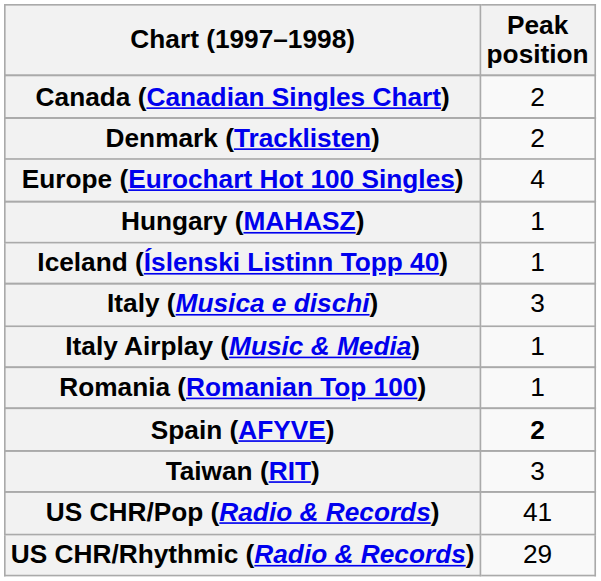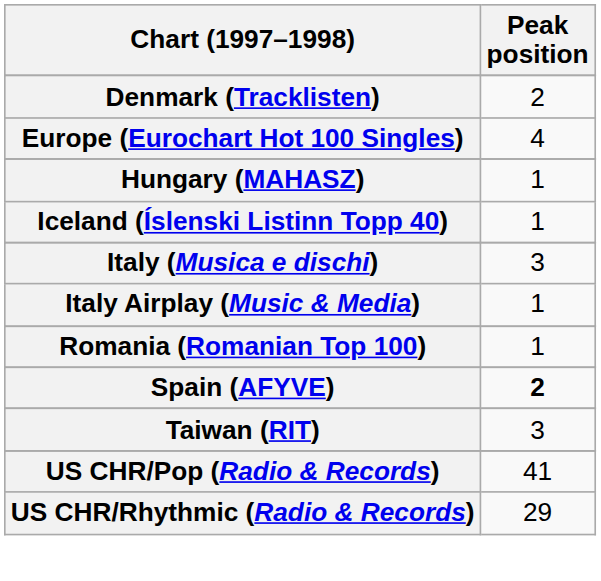 <table class="wikitable sortable plainrowheaders" style="text-align:center">
 <tr>
 <th scope="col">Chart (1997–1998)</th>
 <th scope="col">Peak<br>position</th>
 </tr>
 <tr>
 </tr>
 <tr>
 </tr>
 <tr>
 </tr>
 <tr>
-</tr>
-<tr>
-<th scope="row">Canada (<a href='#'>Canadian Singles Chart</a>)</th>
-<td>2</td>
 </tr>
 <tr>
 </tr>
 <tr>
 </tr>
 <tr>
 <th scope="row">Denmark (<a href='#'>Tracklisten</a>)</th>
 <td>2</td>
 </tr>
 <tr>
 <th scope="row">Europe (<a href='#'>Eurochart Hot 100 Singles</a>)</th>
 <td>4</td>
 </tr>
 <tr>
 </tr>
 <tr>
 </tr>
 <tr>
 </tr>
 <tr>
 <th scope="row">Hungary (<a href='#'>MAHASZ</a>)</th>
 <td>1</td>
 </tr>
 <tr>
 <th scope="row">Iceland (<a href='#'>Íslenski Listinn Topp 40</a>)</th>
 <td>1</td>
 </tr>
 <tr>
 </tr>
 <tr>
 <th scope="row">Italy (<em><a href='#'>Musica e dischi</a></em>)</th>
 <td>3</td>
 </tr>
 <tr>
 <th scope="row">Italy Airplay (<em><a href='#'>Music & Media</a></em>)</th>
 <td>1</td>
 </tr>
 <tr>
 </tr>
 <tr>
 </tr>
 <tr>
 </tr>
 <tr>
 </tr>
 <tr>
 <th scope="row">Romania (<a href='#'>Romanian Top 100</a>)</th>
 <td>1</td>
 </tr>
 <tr>
 </tr>
 <tr>
 <th scope="row">Spain (<a href='#'>AFYVE</a>)</th>
 <td><strong>2</strong></td>
 </tr>
 <tr>
 </tr>
 <tr>
 </tr>
 <tr>
 <th scope="row">Taiwan (<a href='#'>RIT</a>)</th>
 <td align="center">3</td>
 </tr>
 <tr>
 </tr>
 <tr>
 </tr>
 <tr>
 </tr>
 <tr>
 </tr>
 <tr>
 </tr>
 <tr>
 </tr>
 <tr>
 <th scope="row">US CHR/Pop (<em><a href='#'>Radio & Records</a></em>)</th>
 <td>41</td>
 </tr>
 <tr>
 <th scope="row">US CHR/Rhythmic (<em><a href='#'>Radio & Records</a></em>)</th>
 <td>29</td>
 </tr>
 </table>
